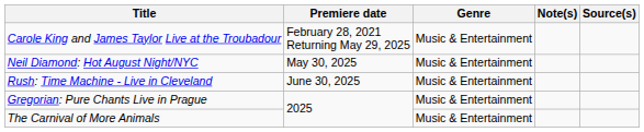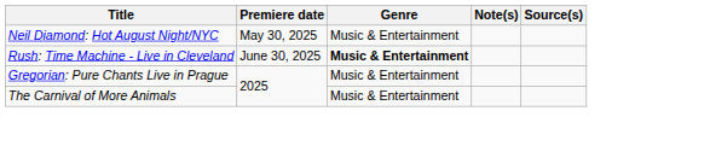 <table class="wikitable sortable">
 <tr>
 <th>Title</th>
 <th>Premiere date</th>
 <th>Genre</th>
 <th>Note(s)</th>
 <th>Source(s)</th>
-</tr>
-<tr>
-<td><em><a href='#'>Carole King</a> and <a href='#'>James Taylor</a> <a href='#'>Live at the Troubadour</a></em></td>
-<td>February 28, 2021<br>Returning May 29, 2025</td>
-<td>Music & Entertainment</td>
-<td></td>
-<td></td>
 </tr>
 <tr>
 <td><em><a href='#'>Neil Diamond</a>: <a href='#'>Hot August Night/NYC</a></em></td>
 <td>May 30, 2025</td>
 <td>Music & Entertainment</td>
 <td></td>
 <td></td>
 </tr>
 <tr>
 <td><em><a href='#'>Rush</a>: <a href='#'>Time Machine - Live in Cleveland</a></em></td>
 <td>June 30, 2025</td>
-<td>Music & Entertainment</td>
+<td><strong>Music & Entertainment</strong></td>
 <td></td>
 <td></td>
 </tr>
 <tr>
 <td><em><a href='#'>Gregorian</a>: Pure Chants Live in Prague</em></td>
 <td rowspan="2">2025</td>
 <td>Music & Entertainment</td>
 <td></td>
 <td></td>
 </tr>
 <tr>
 <td><em>The Carnival of More Animals</em></td>
 <td>Music & Entertainment</td>
 <td></td>
 <td></td>
 </tr>
 </table>
